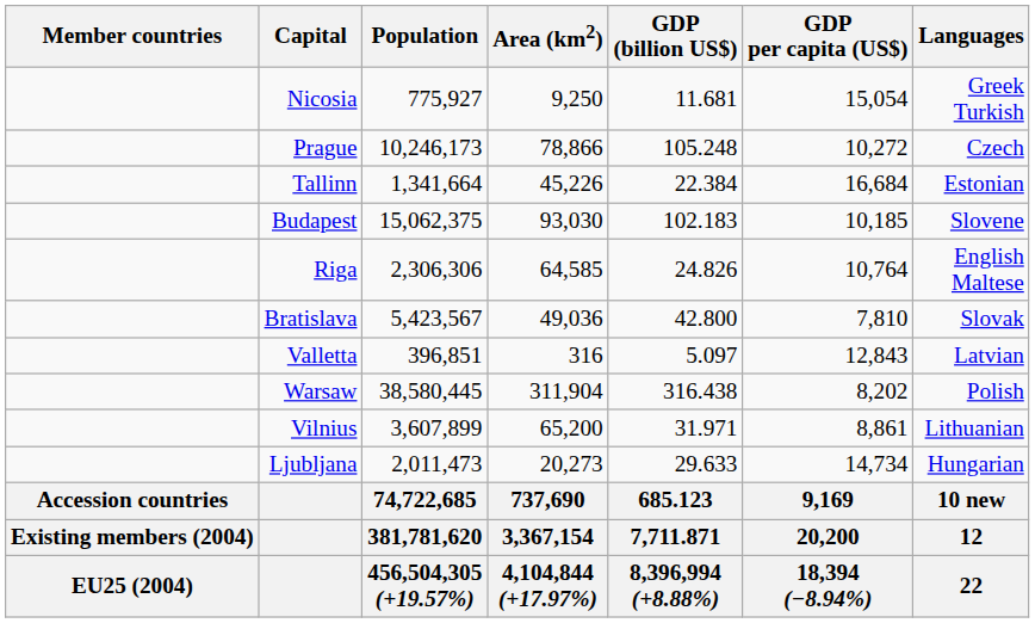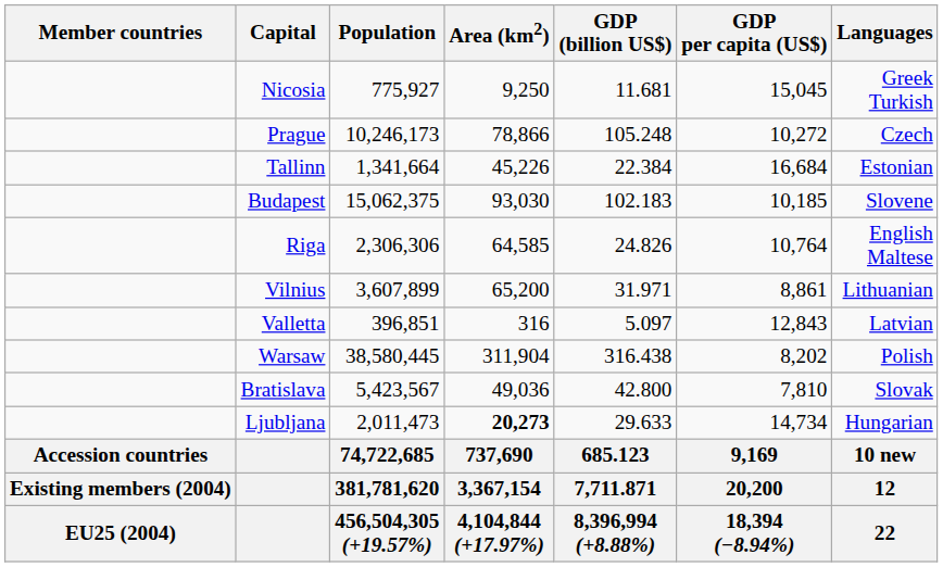 <table class="wikitable" style="text-align:right">
 <tr>
 <th>Member countries</th>
 <th>Capital</th>
 <th>Population</th>
 <th>Area (km<sup>2</sup>)</th>
 <th>GDP <br>(billion US$)</th>
 <th>GDP <br>per capita (US$)</th>
 <th>Languages</th>
 </tr>
 <tr>
 <td style="text-align:left;"><sup></sup></td>
 <td><a href='#'>Nicosia</a></td>
 <td>775,927</td>
 <td>9,250</td>
 <td>11.681</td>
-<td>15,054</td>
+<td>15,045</td>
 <td><a href='#'>Greek</a><br><a href='#'>Turkish</a></td>
 </tr>
 <tr>
 <td style="text-align:left;"></td>
 <td><a href='#'>Prague</a></td>
 <td>10,246,173</td>
 <td>78,866</td>
 <td>105.248</td>
 <td>10,272</td>
 <td><a href='#'>Czech</a></td>
 </tr>
 <tr>
 <td style="text-align:left;"></td>
 <td><a href='#'>Tallinn</a></td>
 <td>1,341,664</td>
 <td>45,226</td>
 <td>22.384</td>
 <td>16,684</td>
 <td><a href='#'>Estonian</a></td>
 </tr>
 <tr>
 <td style="text-align:left;"></td>
 <td><a href='#'>Budapest</a></td>
 <td>15,062,375</td>
 <td>93,030</td>
 <td>102.183</td>
 <td>10,185</td>
 <td><a href='#'>Slovene</a></td>
 </tr>
 <tr>
 <td style="text-align:left;"></td>
 <td><a href='#'>Riga</a></td>
 <td>2,306,306</td>
 <td>64,585</td>
 <td>24.826</td>
 <td>10,764</td>
 <td><a href='#'>English</a><br><a href='#'>Maltese</a></td>
 </tr>
 <tr>
 <td style="text-align:left;"></td>
-<td><a href='#'>Bratislava</a></td>
-<td>5,423,567</td>
-<td>49,036</td>
-<td>42.800</td>
-<td>7,810</td>
-<td><a href='#'>Slovak</a></td>
+<td><a href='#'>Vilnius</a></td>
+<td>3,607,899</td>
+<td>65,200</td>
+<td>31.971</td>
+<td>8,861</td>
+<td><a href='#'>Lithuanian</a></td>
 </tr>
 <tr>
 <td style="text-align:left;"></td>
 <td><a href='#'>Valletta</a></td>
 <td>396,851</td>
 <td>316</td>
 <td>5.097</td>
 <td>12,843</td>
 <td><a href='#'>Latvian</a></td>
 </tr>
 <tr>
 <td style="text-align:left;"></td>
 <td><a href='#'>Warsaw</a></td>
 <td>38,580,445</td>
 <td>311,904</td>
 <td>316.438</td>
 <td>8,202</td>
 <td><a href='#'>Polish</a></td>
 </tr>
 <tr>
 <td style="text-align:left;"></td>
-<td><a href='#'>Vilnius</a></td>
-<td>3,607,899</td>
-<td>65,200</td>
-<td>31.971</td>
-<td>8,861</td>
-<td><a href='#'>Lithuanian</a></td>
+<td><a href='#'>Bratislava</a></td>
+<td>5,423,567</td>
+<td>49,036</td>
+<td>42.800</td>
+<td>7,810</td>
+<td><a href='#'>Slovak</a></td>
 </tr>
 <tr>
 <td style="text-align:left;"></td>
 <td><a href='#'>Ljubljana</a></td>
 <td>2,011,473</td>
-<td>20,273</td>
+<td><strong>20,273</strong></td>
 <td>29.633</td>
 <td>14,734</td>
 <td><a href='#'>Hungarian</a></td>
 </tr>
 <tr>
 <th>Accession countries</th>
 <th></th>
 <th>74,722,685</th>
 <th>737,690</th>
 <th>685.123</th>
 <th>9,169</th>
 <th>10 new</th>
 </tr>
 <tr>
 <th>Existing members (2004)</th>
 <th></th>
 <th>381,781,620</th>
 <th>3,367,154</th>
 <th>7,711.871</th>
 <th>20,200</th>
 <th>12</th>
 </tr>
 <tr>
 <th>EU25 (2004)</th>
 <th></th>
 <th>456,504,305 <br> <em>(+19.57%)</em></th>
 <th>4,104,844 <br> <em>(+17.97%)</em></th>
 <th>8,396,994 <br> <em>(+8.88%)</em></th>
 <th>18,394 <br> <em>(−8.94%)</em></th>
 <th>22</th>
 </tr>
 </table>
